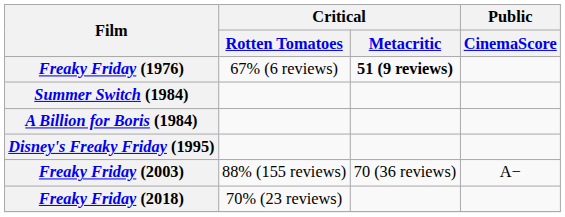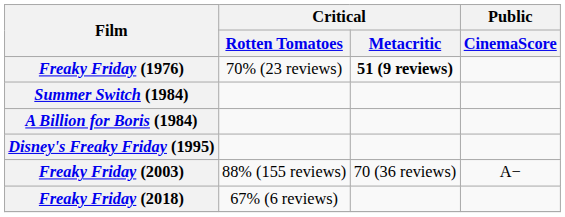 <table class="wikitable plainrowheaders sortable" style="text-align: center;">
 <tr>
 <th scope="col" rowspan="2">Film</th>
 <th scope="col" colspan="2">Critical</th>
 <th scope="col">Public</th>
 </tr>
 <tr>
 <th scope="col"><a href='#'>Rotten Tomatoes</a></th>
 <th scope="col"><a href='#'>Metacritic</a></th>
 <th scope="col"><a href='#'>CinemaScore</a></th>
 </tr>
 <tr>
 <th scope="row"><a href='#'><em>Freaky Friday</em></a> (1976)</th>
-<td>67% (6 reviews)</td>
+<td>70% (23 reviews)</td>
 <td><strong>51 (9 reviews)</strong></td>
 <td></td>
 </tr>
 <tr>
 <th scope="row"><em><a href='#'>Summer Switch</a></em> (1984)</th>
 <td></td>
 <td></td>
 <td></td>
 </tr>
 <tr>
 <th scope="row"><em><a href='#'>A Billion for Boris</a></em> (1984)</th>
 <td></td>
 <td></td>
 <td></td>
 </tr>
 <tr>
 <th scope="row"><a href='#'><em>Disney's Freaky Friday</em></a> (1995)</th>
 <td></td>
 <td></td>
 <td></td>
 </tr>
 <tr>
 <th scope="row"><a href='#'><em>Freaky Friday</em></a> (2003)</th>
 <td>88% (155 reviews)</td>
 <td>70 (36 reviews)</td>
 <td>A−</td>
 </tr>
 <tr>
 <th scope="row"><a href='#'><em>Freaky Friday</em></a> (2018)</th>
-<td>70% (23 reviews)</td>
+<td>67% (6 reviews)</td>
 <td></td>
 <td></td>
 </tr>
 <tr>
 </tr>
 </table>
